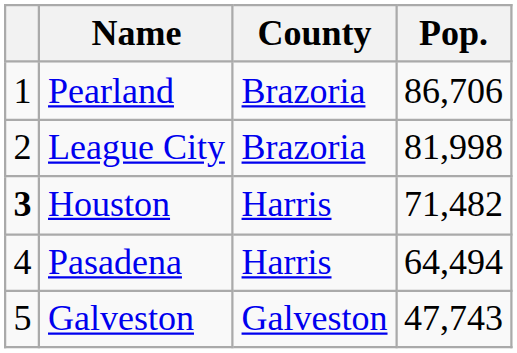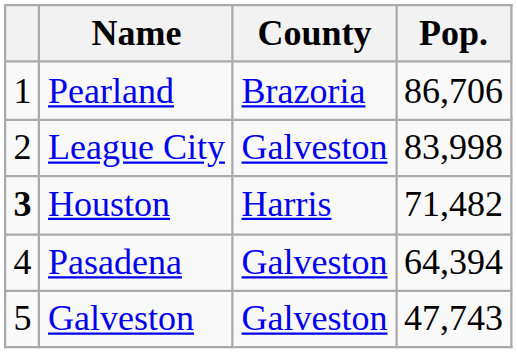 <table class="wikitable sortable">
 <tr>
 <th></th>
 <th>Name</th>
 <th>County</th>
 <th>Pop.</th>
 </tr>
 <tr>
 <td>1</td>
 <td><a href='#'>Pearland</a></td>
 <td><a href='#'>Brazoria</a></td>
 <td>86,706</td>
 </tr>
 <tr>
 <td>2</td>
 <td><a href='#'>League City</a></td>
-<td><a href='#'>Brazoria</a></td>
-<td>81,998</td>
+<td><a href='#'>Galveston</a></td>
+<td>83,998</td>
 </tr>
 <tr>
 <td><strong>3</strong></td>
 <td><a href='#'>Houston</a></td>
 <td><a href='#'>Harris</a></td>
 <td>71,482</td>
 </tr>
 <tr>
 <td>4</td>
 <td><a href='#'>Pasadena</a></td>
-<td><a href='#'>Harris</a></td>
-<td>64,494</td>
+<td><a href='#'>Galveston</a></td>
+<td>64,394</td>
 </tr>
 <tr>
 <td>5</td>
 <td><a href='#'>Galveston</a></td>
 <td><a href='#'>Galveston</a></td>
 <td>47,743</td>
 </tr>
 </table>
